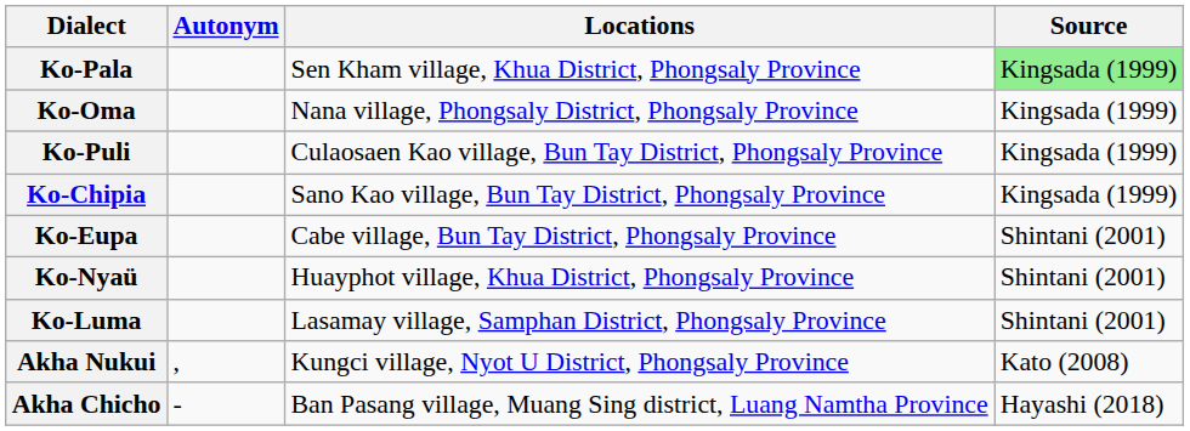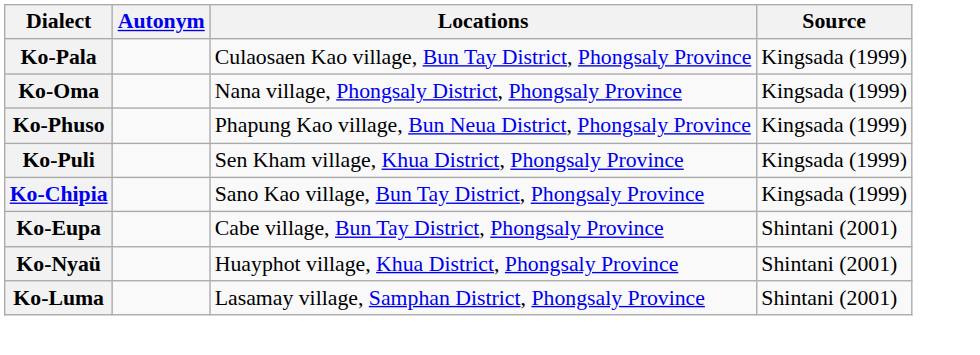 <table class="wikitable sortable">
 <tr>
 <th c=01>Dialect</th>
 <th c=02><a href='#'>Autonym</a></th>
 <th c=03>Locations</th>
 <th c=04>Source</th>
 </tr>
 <tr>
 <th c=01>Ko-Pala</th>
 <td c=02><em></em></td>
-<td c=03>Sen Kham village, <a href='#'>Khua District</a>, <a href='#'>Phongsaly Province</a></td>
-<td c=04 style="background: lightgreen;">Kingsada (1999)</td>
+<td c=03>Culaosaen Kao village, <a href='#'>Bun Tay District</a>, <a href='#'>Phongsaly Province</a></td>
+<td c=04>Kingsada (1999)</td>
 </tr>
 <tr>
 <th c=01>Ko-Oma</th>
 <td c=02><em></em></td>
 <td c=03>Nana village, <a href='#'>Phongsaly District</a>, <a href='#'>Phongsaly Province</a></td>
 <td c=04>Kingsada (1999)</td>
 </tr>
 <tr>
+<th c=01>Ko-Phuso</th>
+<td c=02><em></em></td>
+<td c=03>Phapung Kao village, <a href='#'>Bun Neua District</a>, <a href='#'>Phongsaly Province</a></td>
+<td c=04>Kingsada (1999)</td>
+</tr>
+<tr>
 <th c=01>Ko-Puli</th>
 <td c=02><em></em></td>
-<td c=03>Culaosaen Kao village, <a href='#'>Bun Tay District</a>, <a href='#'>Phongsaly Province</a></td>
+<td c=03>Sen Kham village, <a href='#'>Khua District</a>, <a href='#'>Phongsaly Province</a></td>
 <td c=04>Kingsada (1999)</td>
 </tr>
 <tr>
 <th c=01><a href='#'>Ko-Chipia</a></th>
 <td c=02><em></em></td>
 <td c=03>Sano Kao village, <a href='#'>Bun Tay District</a>, <a href='#'>Phongsaly Province</a></td>
 <td c=04>Kingsada (1999)</td>
 </tr>
 <tr>
 <th c=01>Ko-Eupa</th>
 <td c=02><em></em></td>
 <td c=03>Cabe village, <a href='#'>Bun Tay District</a>, <a href='#'>Phongsaly Province</a></td>
 <td c=04>Shintani (2001)</td>
 </tr>
 <tr>
 <th c=01>Ko-Nyaü</th>
 <td c=02><em></em></td>
 <td c=03>Huayphot village, <a href='#'>Khua District</a>, <a href='#'>Phongsaly Province</a></td>
 <td c=04>Shintani (2001)</td>
 </tr>
 <tr>
 <th c=01>Ko-Luma</th>
 <td c=02><em></em></td>
 <td c=03>Lasamay village, <a href='#'>Samphan District</a>, <a href='#'>Phongsaly Province</a></td>
 <td c=04>Shintani (2001)</td>
 </tr>
-<tr>
-<th c=01>Akha Nukui</th>
-<td c=02><em></em>, <em></em></td>
-<td c=03>Kungci village, <a href='#'>Nyot U District</a>, <a href='#'>Phongsaly Province</a></td>
-<td c=04>Kato (2008)</td>
-</tr>
-<tr>
-<th c=01>Akha Chicho</th>
-<td c=02>-</td>
-<td c=03>Ban Pasang village, Muang Sing district, <a href='#'>Luang Namtha Province</a></td>
-<td c=04>Hayashi (2018)</td>
-</tr>
 </table>
